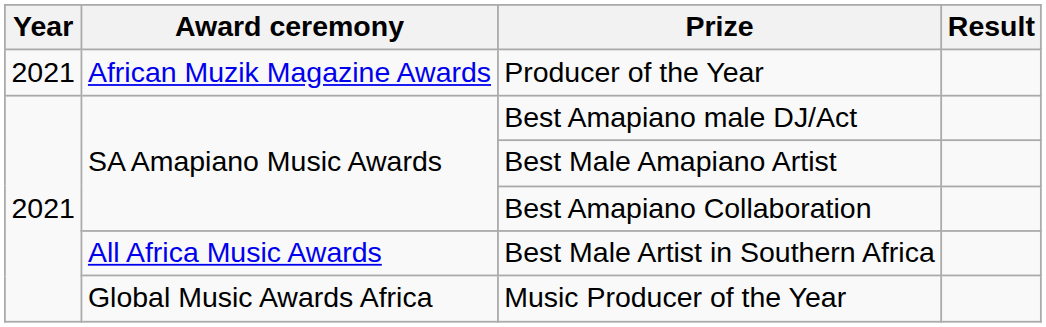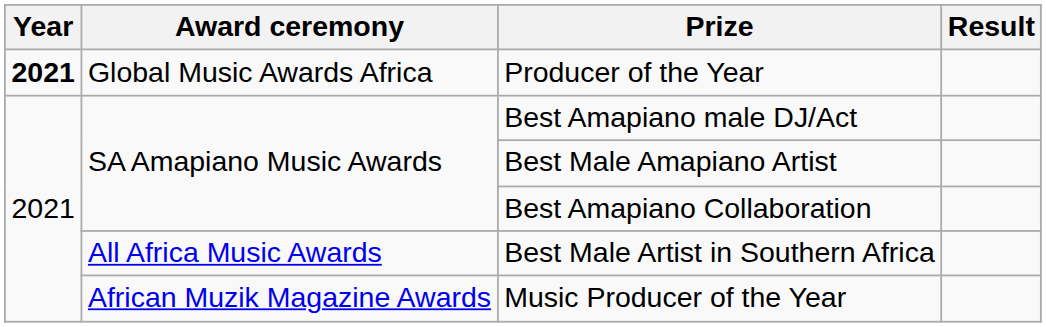 <table class ="wikitable">
 <tr>
 <th>Year</th>
 <th>Award ceremony</th>
 <th>Prize</th>
 <th>Result</th>
 </tr>
 <tr>
-<td>2021</td>
-<td><a href='#'>African Muzik Magazine Awards</a></td>
+<td><strong>2021</strong></td>
+<td>Global Music Awards Africa</td>
 <td>Producer of the Year</td>
 <td></td>
 </tr>
 <tr>
 <td rowspan="5">2021</td>
 <td rowspan="3">SA Amapiano Music Awards</td>
 <td>Best Amapiano male DJ/Act</td>
 <td></td>
 </tr>
 <tr>
 <td>Best Male Amapiano Artist</td>
 <td></td>
 </tr>
 <tr>
 <td>Best Amapiano Collaboration</td>
 <td></td>
 </tr>
 <tr>
 <td><a href='#'>All Africa Music Awards</a></td>
 <td>Best Male Artist in Southern Africa</td>
 <td></td>
 </tr>
 <tr>
-<td>Global Music Awards Africa</td>
+<td><a href='#'>African Muzik Magazine Awards</a></td>
 <td>Music Producer of the Year</td>
 <td></td>
 </tr>
 </table>
